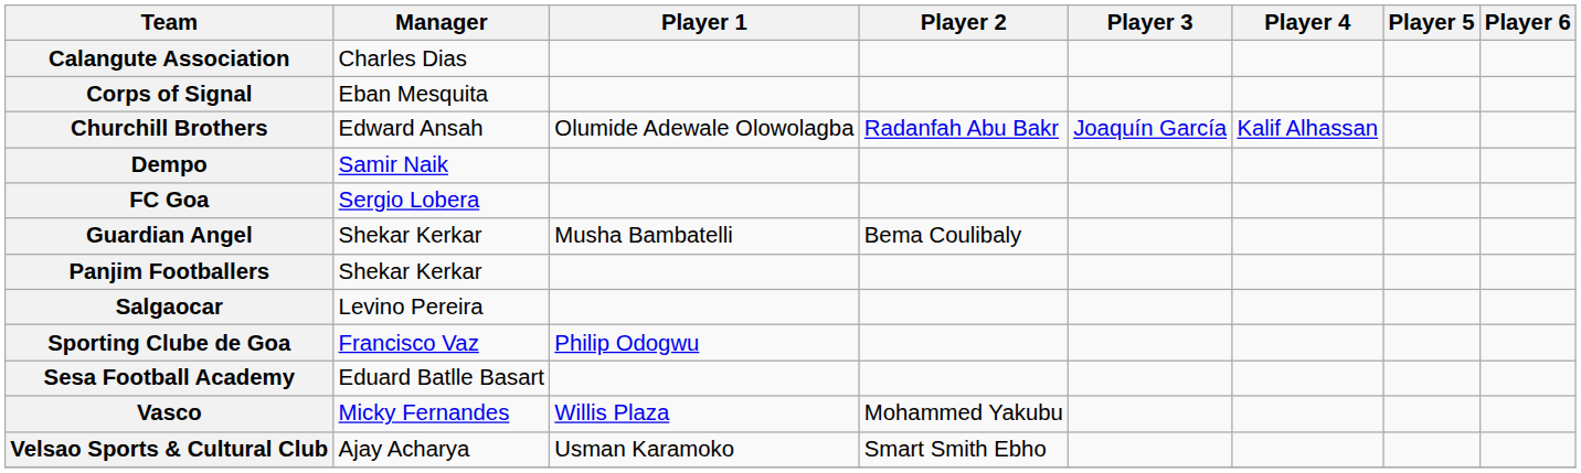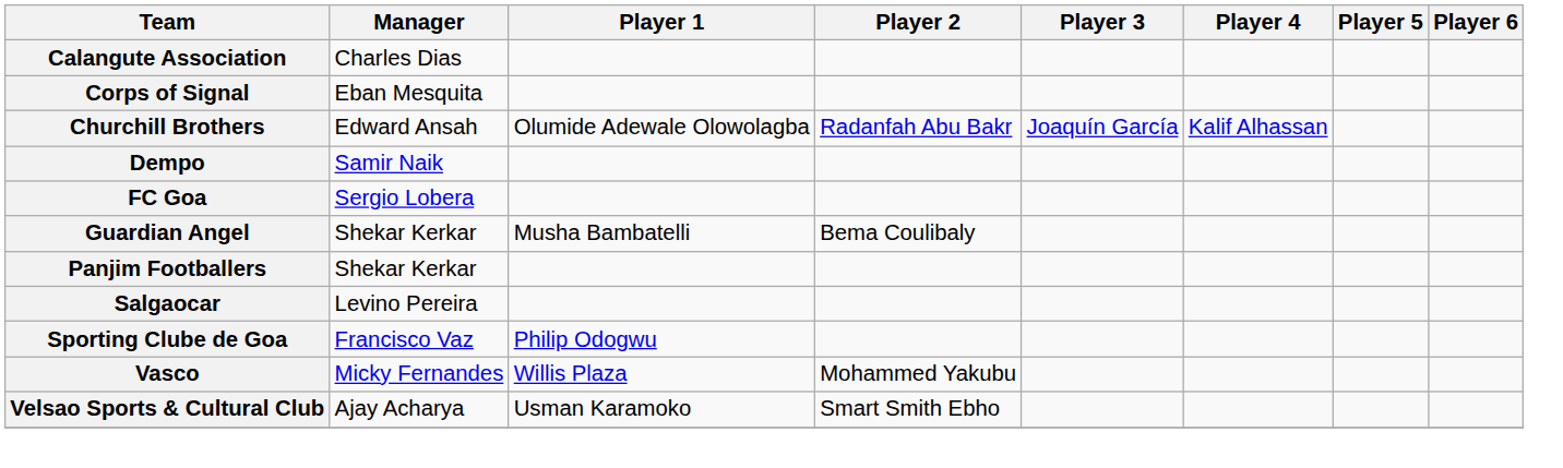 <table class="wikitable">
 <tr>
 <th>Team</th>
 <th>Manager</th>
 <th>Player 1</th>
 <th>Player 2</th>
 <th>Player 3</th>
 <th>Player 4</th>
 <th>Player 5</th>
 <th>Player 6</th>
 </tr>
 <tr>
 <th>Calangute Association</th>
 <td> Charles Dias</td>
 <td></td>
 <td></td>
 <td></td>
 <td></td>
 <td></td>
 <td></td>
 </tr>
 <tr>
 <th>Corps of Signal</th>
 <td> Eban Mesquita</td>
 <td></td>
 <td></td>
 <td></td>
 <td></td>
 <td></td>
 <td></td>
 </tr>
 <tr>
 <th>Churchill Brothers</th>
 <td> Edward Ansah</td>
 <td> Olumide Adewale Olowolagba</td>
 <td> <a href='#'>Radanfah Abu Bakr</a></td>
 <td> <a href='#'>Joaquín García</a></td>
 <td> <a href='#'>Kalif Alhassan</a></td>
 <td></td>
 <td></td>
 </tr>
 <tr>
 <th>Dempo</th>
 <td>  <a href='#'>Samir Naik</a></td>
 <td></td>
 <td></td>
 <td></td>
 <td></td>
 <td></td>
 <td></td>
 </tr>
 <tr>
 <th>FC Goa</th>
 <td>  <a href='#'>Sergio Lobera</a></td>
 <td></td>
 <td></td>
 <td></td>
 <td></td>
 <td></td>
 <td></td>
 </tr>
 <tr>
 <th>Guardian Angel</th>
 <td> Shekar Kerkar</td>
 <td> Musha Bambatelli</td>
 <td> Bema Coulibaly</td>
 <td></td>
 <td></td>
 <td></td>
 <td></td>
 </tr>
 <tr>
 <th>Panjim Footballers</th>
 <td> Shekar Kerkar</td>
 <td></td>
 <td></td>
 <td></td>
 <td></td>
 <td></td>
 <td></td>
 </tr>
 <tr>
 <th>Salgaocar</th>
 <td> Levino Pereira</td>
 <td></td>
 <td></td>
 <td></td>
 <td></td>
 <td></td>
 <td></td>
 </tr>
 <tr>
 <th>Sporting Clube de Goa</th>
 <td> <a href='#'>Francisco Vaz</a></td>
 <td> <a href='#'>Philip Odogwu</a></td>
 <td></td>
 <td></td>
 <td></td>
 <td></td>
 <td></td>
 </tr>
 <tr>
-<th>Sesa Football Academy</th>
-<td> Eduard Batlle Basart</td>
-<td></td>
-<td></td>
-<td></td>
-<td></td>
-<td></td>
-<td></td>
-</tr>
-<tr>
 <th>Vasco</th>
 <td> <a href='#'>Micky Fernandes</a></td>
 <td> <a href='#'>Willis Plaza</a></td>
 <td> Mohammed Yakubu</td>
 <td></td>
 <td></td>
 <td></td>
 <td></td>
 </tr>
 <tr>
 <th>Velsao Sports & Cultural Club</th>
 <td> Ajay Acharya</td>
 <td> Usman Karamoko</td>
 <td> Smart Smith Ebho</td>
 <td></td>
 <td></td>
 <td></td>
 <td></td>
 </tr>
 <tr>
 </tr>
 </table>
